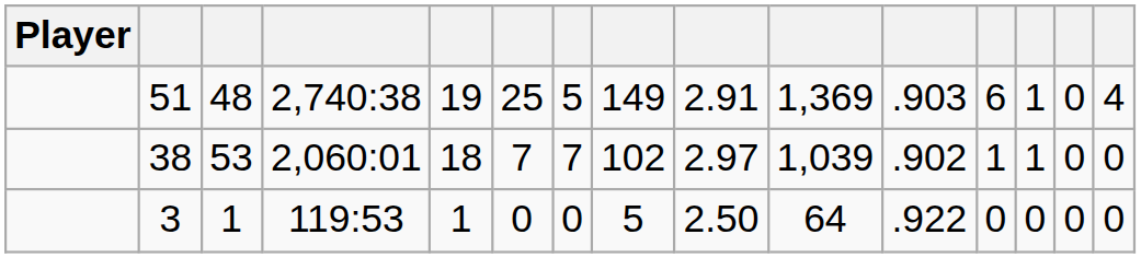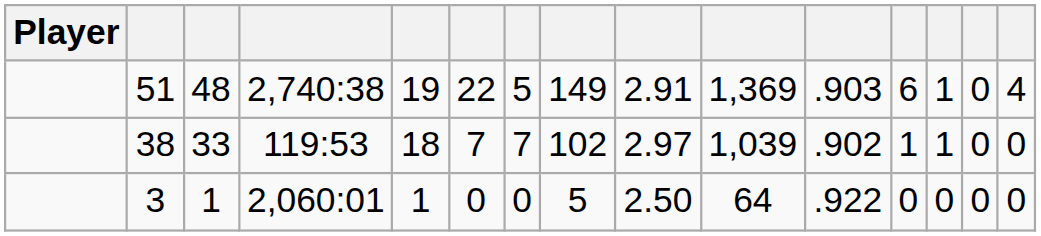 <table class="wikitable sortable" style="text-align:center;">
 <tr>
 <th>Player</th>
 <th></th>
 <th></th>
 <th></th>
 <th></th>
 <th></th>
 <th></th>
 <th></th>
 <th></th>
 <th></th>
 <th></th>
 <th></th>
 <th></th>
 <th></th>
 <th></th>
 </tr>
 <tr>
 <td></td>
 <td>51</td>
 <td>48</td>
 <td>2,740:38</td>
 <td>19</td>
-<td>25</td>
+<td>22</td>
 <td>5</td>
 <td>149</td>
 <td>2.91</td>
 <td>1,369</td>
 <td>.903</td>
 <td>6</td>
 <td>1</td>
 <td>0</td>
 <td>4</td>
 </tr>
 <tr>
 <td></td>
 <td>38</td>
-<td>53</td>
-<td>2,060:01</td>
+<td>33</td>
+<td>119:53</td>
 <td>18</td>
 <td>7</td>
 <td>7</td>
 <td>102</td>
 <td>2.97</td>
 <td>1,039</td>
 <td>.902</td>
 <td>1</td>
 <td>1</td>
 <td>0</td>
 <td>0</td>
 </tr>
 <tr>
 <td></td>
 <td>3</td>
 <td>1</td>
-<td>119:53</td>
+<td>2,060:01</td>
 <td>1</td>
 <td>0</td>
 <td>0</td>
 <td>5</td>
 <td>2.50</td>
 <td>64</td>
 <td>.922</td>
 <td>0</td>
 <td>0</td>
 <td>0</td>
 <td>0</td>
 </tr>
 </table>
